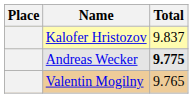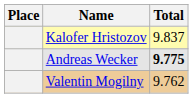 <table class="wikitable sortable">
 <tr>
 <th>Place</th>
 <th>Name</th>
 <th>Total</th>
 </tr>
 <tr align="left" valign="top" bgcolor=fffcaf>
 <th></th>
 <td align="left"> <a href='#'>Kalofer Hristozov</a></td>
 <td align="left">9.837</td>
 </tr>
 <tr align="left" valign="top" bgcolor=e5e5e5>
 <th></th>
 <td align="left"> <a href='#'>Andreas Wecker</a></td>
 <td align="left"><strong>9.775</strong></td>
 </tr>
 <tr align="left" valign="top" bgcolor=eecc99>
 <th></th>
 <td align="left"> <a href='#'>Valentin Mogilny</a></td>
-<td align="left">9.765</td>
+<td align="left">9.762</td>
 </tr>
 </table>
